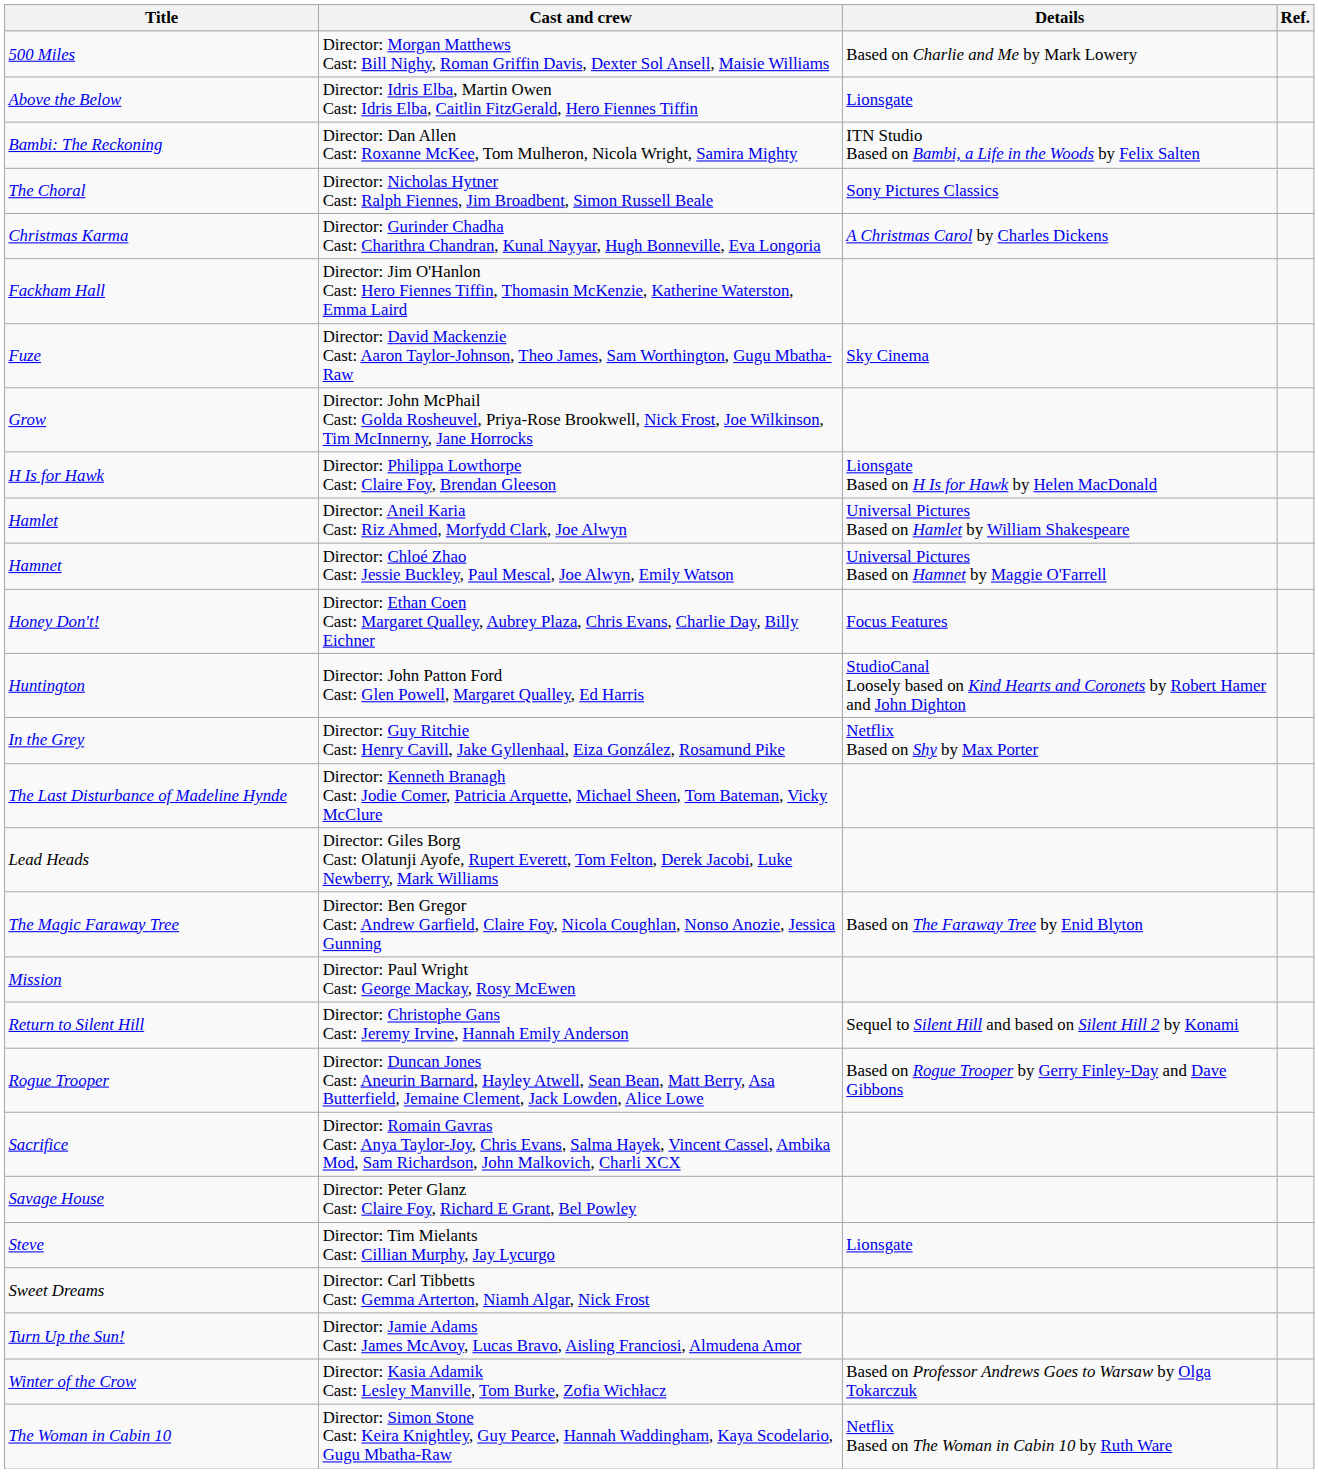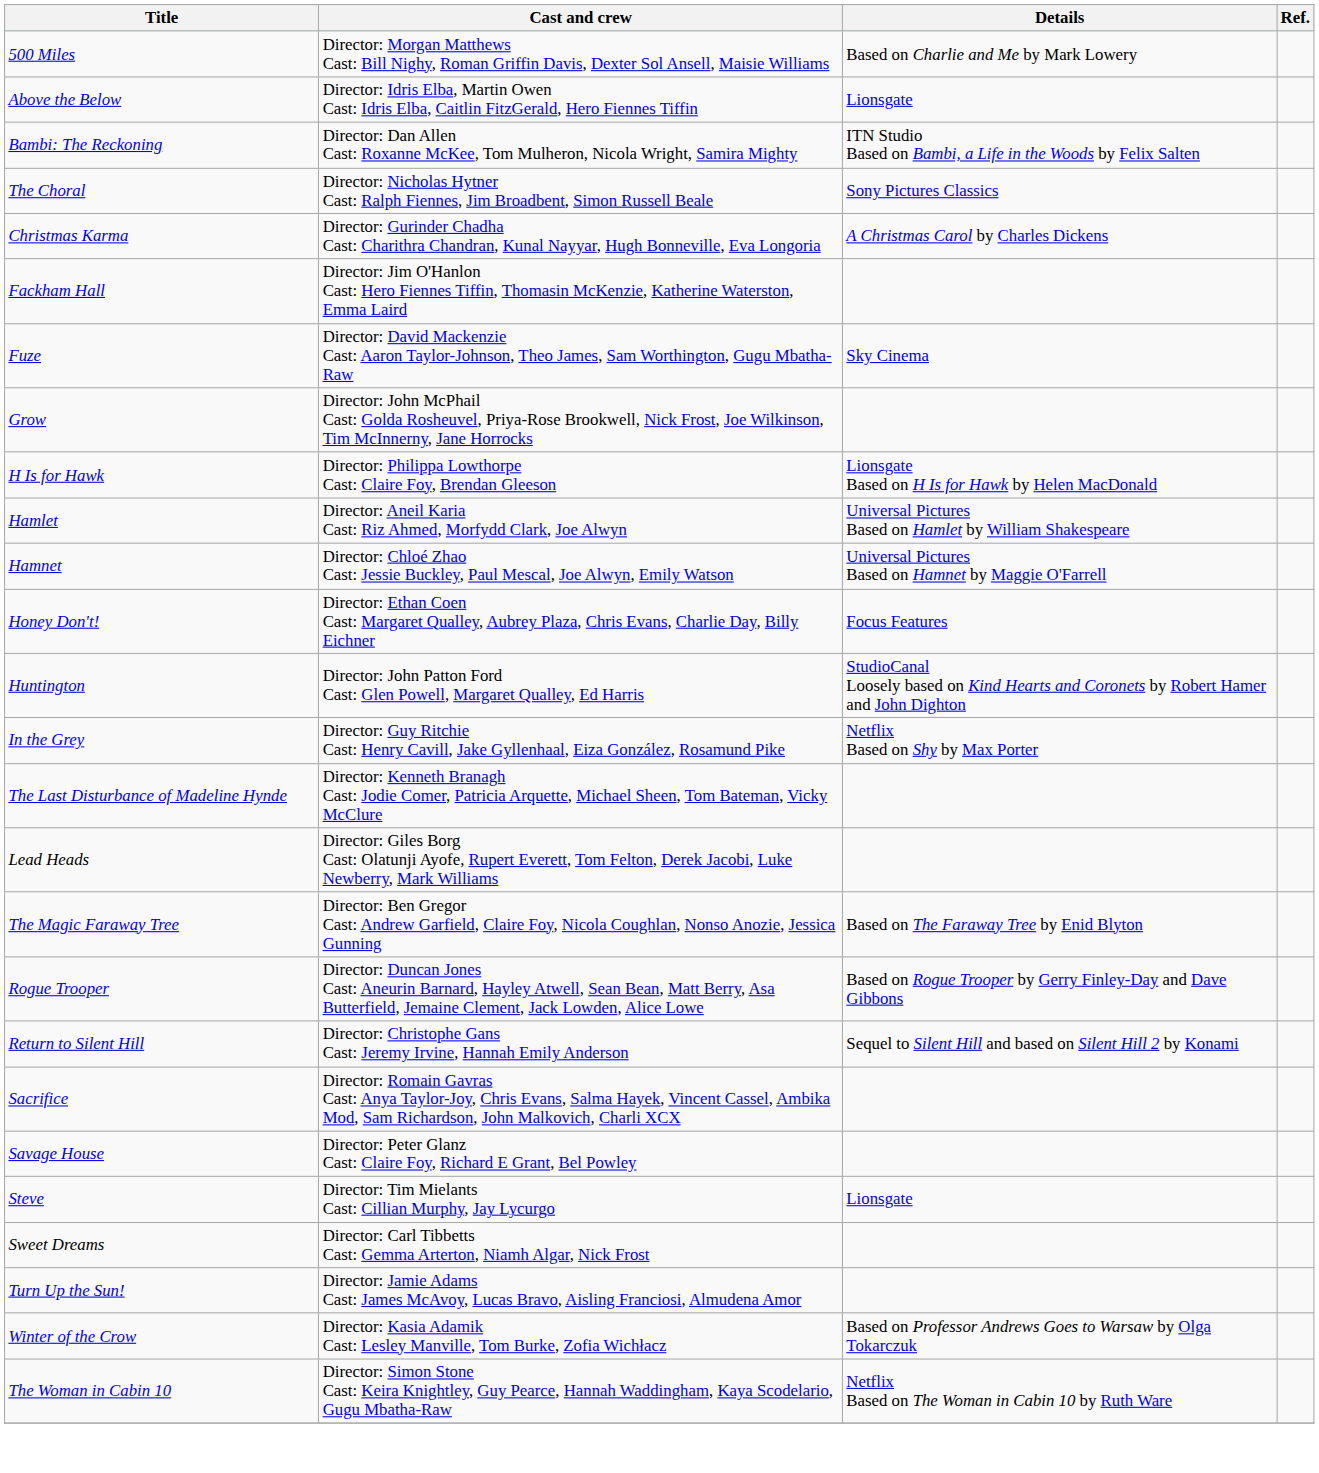 <table class="wikitable">
 <tr style="background:#b0e0e6; text-align:center;">
 <th style="width:24%;">Title</th>
 <th style="width:40%;">Cast and crew</th>
 <th>Details</th>
 <th style="width:2%;">Ref.</th>
 </tr>
 <tr>
 <td><em><a href='#'>500 Miles</a></em></td>
 <td>Director: <a href='#'>Morgan Matthews</a> <br> Cast: <a href='#'>Bill Nighy</a>, <a href='#'>Roman Griffin Davis</a>, <a href='#'>Dexter Sol Ansell</a>, <a href='#'>Maisie Williams</a></td>
 <td>Based on <em>Charlie and Me</em> by Mark Lowery</td>
 <td></td>
 </tr>
 <tr>
 <td><em><a href='#'>Above the Below</a></em></td>
 <td>Director: <a href='#'>Idris Elba</a>, Martin Owen <br> Cast: <a href='#'>Idris Elba</a>, <a href='#'>Caitlin FitzGerald</a>, <a href='#'>Hero Fiennes Tiffin</a></td>
 <td><a href='#'>Lionsgate</a></td>
 <td></td>
 </tr>
 <tr>
 <td><em><a href='#'>Bambi: The Reckoning</a></em></td>
 <td>Director: Dan Allen <br> Cast: <a href='#'>Roxanne McKee</a>, Tom Mulheron, Nicola Wright, <a href='#'>Samira Mighty</a></td>
 <td>ITN Studio <br> Based on <em><a href='#'>Bambi, a Life in the Woods</a></em> by <a href='#'>Felix Salten</a></td>
 <td></td>
 </tr>
 <tr>
 <td><em><a href='#'>The Choral</a></em></td>
 <td>Director: <a href='#'>Nicholas Hytner</a> <br> Cast: <a href='#'>Ralph Fiennes</a>, <a href='#'>Jim Broadbent</a>, <a href='#'>Simon Russell Beale</a></td>
 <td><a href='#'>Sony Pictures Classics</a></td>
 <td></td>
 </tr>
 <tr>
 <td><em><a href='#'>Christmas Karma</a></em></td>
 <td>Director: <a href='#'>Gurinder Chadha</a> <br> Cast: <a href='#'>Charithra Chandran</a>, <a href='#'>Kunal Nayyar</a>, <a href='#'>Hugh Bonneville</a>, <a href='#'>Eva Longoria</a></td>
 <td><em><a href='#'>A Christmas Carol</a></em> by <a href='#'>Charles Dickens</a></td>
 <td></td>
 </tr>
 <tr>
 <td><em><a href='#'>Fackham Hall</a></em></td>
 <td>Director: Jim O'Hanlon <br> Cast: <a href='#'>Hero Fiennes Tiffin</a>, <a href='#'>Thomasin McKenzie</a>, <a href='#'>Katherine Waterston</a>, <a href='#'>Emma Laird</a></td>
 <td></td>
 <td></td>
 </tr>
 <tr>
 <td><em><a href='#'>Fuze</a></em></td>
 <td>Director: <a href='#'>David Mackenzie</a> <br> Cast: <a href='#'>Aaron Taylor-Johnson</a>, <a href='#'>Theo James</a>, <a href='#'>Sam Worthington</a>, <a href='#'>Gugu Mbatha-Raw</a></td>
 <td><a href='#'>Sky Cinema</a></td>
 <td></td>
 </tr>
 <tr>
 <td><em><a href='#'>Grow</a></em></td>
 <td>Director: John McPhail <br> Cast: <a href='#'>Golda Rosheuvel</a>, Priya-Rose Brookwell, <a href='#'>Nick Frost</a>, <a href='#'>Joe Wilkinson</a>, <a href='#'>Tim McInnerny</a>, <a href='#'>Jane Horrocks</a></td>
 <td></td>
 <td></td>
 </tr>
 <tr>
 <td><em><a href='#'>H Is for Hawk</a></em></td>
 <td>Director: <a href='#'>Philippa Lowthorpe</a> <br> Cast: <a href='#'>Claire Foy</a>, <a href='#'>Brendan Gleeson</a></td>
 <td><a href='#'>Lionsgate</a>  <br> Based on <em><a href='#'>H Is for Hawk</a></em> by <a href='#'>Helen MacDonald</a></td>
 <td></td>
 </tr>
 <tr>
 <td><em><a href='#'>Hamlet</a></em></td>
 <td>Director: <a href='#'>Aneil Karia</a> <br> Cast: <a href='#'>Riz Ahmed</a>, <a href='#'>Morfydd Clark</a>, <a href='#'>Joe Alwyn</a></td>
 <td><a href='#'>Universal Pictures</a> <br> Based on <em><a href='#'>Hamlet</a></em> by <a href='#'>William Shakespeare</a></td>
 <td></td>
 </tr>
 <tr>
 <td><em><a href='#'>Hamnet</a></em></td>
 <td>Director: <a href='#'>Chloé Zhao</a> <br> Cast: <a href='#'>Jessie Buckley</a>, <a href='#'>Paul Mescal</a>, <a href='#'>Joe Alwyn</a>, <a href='#'>Emily Watson</a></td>
 <td><a href='#'>Universal Pictures</a> <br> Based on <em><a href='#'>Hamnet</a></em> by <a href='#'>Maggie O'Farrell</a></td>
 <td></td>
 </tr>
 <tr>
 <td><em><a href='#'>Honey Don't!</a></em></td>
 <td>Director: <a href='#'>Ethan Coen</a> <br> Cast: <a href='#'>Margaret Qualley</a>, <a href='#'>Aubrey Plaza</a>, <a href='#'>Chris Evans</a>, <a href='#'>Charlie Day</a>, <a href='#'>Billy Eichner</a></td>
 <td><a href='#'>Focus Features</a></td>
 <td></td>
 </tr>
 <tr>
 <td><em><a href='#'>Huntington</a></em></td>
 <td>Director: John Patton Ford <br> Cast: <a href='#'>Glen Powell</a>, <a href='#'>Margaret Qualley</a>, <a href='#'>Ed Harris</a></td>
 <td><a href='#'>StudioCanal</a> <br> Loosely based on <em><a href='#'>Kind Hearts and Coronets</a></em> by <a href='#'>Robert Hamer</a> and <a href='#'>John Dighton</a></td>
 <td></td>
 </tr>
 <tr>
 <td><em><a href='#'>In the Grey</a></em></td>
 <td>Director: <a href='#'>Guy Ritchie</a> <br> Cast: <a href='#'>Henry Cavill</a>, <a href='#'>Jake Gyllenhaal</a>, <a href='#'>Eiza González</a>, <a href='#'>Rosamund Pike</a></td>
 <td><a href='#'>Netflix</a> <br> Based on <em><a href='#'>Shy</a></em> by <a href='#'>Max Porter</a></td>
 <td></td>
 </tr>
 <tr>
 <td><em><a href='#'>The Last Disturbance of Madeline Hynde</a></em></td>
 <td>Director: <a href='#'>Kenneth Branagh</a> <br> Cast: <a href='#'>Jodie Comer</a>, <a href='#'>Patricia Arquette</a>, <a href='#'>Michael Sheen</a>, <a href='#'>Tom Bateman</a>, <a href='#'>Vicky McClure</a></td>
 <td></td>
 <td></td>
 </tr>
 <tr>
 <td><em>Lead Heads</em></td>
 <td>Director: Giles Borg <br> Cast: Olatunji Ayofe, <a href='#'>Rupert Everett</a>, <a href='#'>Tom Felton</a>, <a href='#'>Derek Jacobi</a>, <a href='#'>Luke Newberry</a>, <a href='#'>Mark Williams</a></td>
 <td></td>
 <td style="text-align:center"></td>
 </tr>
 <tr>
 <td><em><a href='#'>The Magic Faraway Tree</a></em></td>
 <td>Director: Ben Gregor <br> Cast: <a href='#'>Andrew Garfield</a>, <a href='#'>Claire Foy</a>, <a href='#'>Nicola Coughlan</a>, <a href='#'>Nonso Anozie</a>, <a href='#'>Jessica Gunning</a></td>
 <td>Based on <em><a href='#'>The Faraway Tree</a></em> by <a href='#'>Enid Blyton</a></td>
 <td></td>
 </tr>
 <tr>
-<td><em><a href='#'>Mission</a></em></td>
-<td>Director: Paul Wright <br> Cast: <a href='#'>George Mackay</a>, <a href='#'>Rosy McEwen</a></td>
-<td></td>
-<td></td>
+<td><em><a href='#'>Rogue Trooper</a></em></td>
+<td>Director: <a href='#'>Duncan Jones</a> <br> Cast: <a href='#'>Aneurin Barnard</a>, <a href='#'>Hayley Atwell</a>, <a href='#'>Sean Bean</a>, <a href='#'>Matt Berry</a>, <a href='#'>Asa Butterfield</a>, <a href='#'>Jemaine Clement</a>, <a href='#'>Jack Lowden</a>, <a href='#'>Alice Lowe</a></td>
+<td>Based on <em><a href='#'>Rogue Trooper</a></em> by <a href='#'>Gerry Finley-Day</a> and <a href='#'>Dave Gibbons</a></td>
+<td style="text-align:center"></td>
 </tr>
 <tr>
 <td><em><a href='#'>Return to Silent Hill</a></em></td>
 <td>Director: <a href='#'>Christophe Gans</a> <br> Cast: <a href='#'>Jeremy Irvine</a>, <a href='#'>Hannah Emily Anderson</a></td>
 <td>Sequel to <em><a href='#'>Silent Hill</a></em> and based on <em><a href='#'>Silent Hill 2</a></em> by <a href='#'>Konami</a></td>
 <td></td>
-</tr>
-<tr>
-<td><em><a href='#'>Rogue Trooper</a></em></td>
-<td>Director: <a href='#'>Duncan Jones</a> <br> Cast: <a href='#'>Aneurin Barnard</a>, <a href='#'>Hayley Atwell</a>, <a href='#'>Sean Bean</a>, <a href='#'>Matt Berry</a>, <a href='#'>Asa Butterfield</a>, <a href='#'>Jemaine Clement</a>, <a href='#'>Jack Lowden</a>, <a href='#'>Alice Lowe</a></td>
-<td>Based on <em><a href='#'>Rogue Trooper</a></em> by <a href='#'>Gerry Finley-Day</a> and <a href='#'>Dave Gibbons</a></td>
-<td style="text-align:center"></td>
 </tr>
 <tr>
 <td><em><a href='#'>Sacrifice</a></em></td>
 <td>Director: <a href='#'>Romain Gavras</a> <br> Cast: <a href='#'>Anya Taylor-Joy</a>, <a href='#'>Chris Evans</a>, <a href='#'>Salma Hayek</a>, <a href='#'>Vincent Cassel</a>, <a href='#'>Ambika Mod</a>, <a href='#'>Sam Richardson</a>, <a href='#'>John Malkovich</a>, <a href='#'>Charli XCX</a></td>
 <td></td>
 <td></td>
 </tr>
 <tr>
 <td><em><a href='#'>Savage House</a></em></td>
 <td>Director: Peter Glanz <br> Cast: <a href='#'>Claire Foy</a>, <a href='#'>Richard E Grant</a>, <a href='#'>Bel Powley</a></td>
 <td></td>
 <td></td>
 </tr>
 <tr>
 <td><em><a href='#'>Steve</a></em></td>
 <td>Director: Tim Mielants <br> Cast: <a href='#'>Cillian Murphy</a>, <a href='#'>Jay Lycurgo</a></td>
 <td><a href='#'>Lionsgate</a></td>
 <td style="text-align:center"></td>
 </tr>
 <tr>
 <td><em>Sweet Dreams</em></td>
 <td>Director: Carl Tibbetts <br> Cast: <a href='#'>Gemma Arterton</a>, <a href='#'>Niamh Algar</a>, <a href='#'>Nick Frost</a></td>
 <td></td>
 <td></td>
 </tr>
 <tr>
 <td><em><a href='#'>Turn Up the Sun!</a></em></td>
 <td>Director: <a href='#'>Jamie Adams</a> <br> Cast: <a href='#'>James McAvoy</a>, <a href='#'>Lucas Bravo</a>, <a href='#'>Aisling Franciosi</a>, <a href='#'>Almudena Amor</a></td>
 <td></td>
 <td></td>
 </tr>
 <tr>
 <td><em><a href='#'>Winter of the Crow</a></em></td>
 <td>Director: <a href='#'>Kasia Adamik</a> <br> Cast: <a href='#'>Lesley Manville</a>, <a href='#'>Tom Burke</a>, <a href='#'>Zofia Wichłacz</a></td>
 <td>Based on <em>Professor Andrews Goes to Warsaw</em> by <a href='#'>Olga Tokarczuk</a></td>
 <td></td>
 </tr>
 <tr>
 <td><em><a href='#'>The Woman in Cabin 10</a></em></td>
 <td>Director: <a href='#'>Simon Stone</a> <br> Cast: <a href='#'>Keira Knightley</a>, <a href='#'>Guy Pearce</a>, <a href='#'>Hannah Waddingham</a>, <a href='#'>Kaya Scodelario</a>, <a href='#'>Gugu Mbatha-Raw</a></td>
 <td><a href='#'>Netflix</a> <br> Based on <em>The Woman in Cabin 10</em> by <a href='#'>Ruth Ware</a></td>
 <td></td>
 </tr>
 <tr>
 </tr>
 </table>
